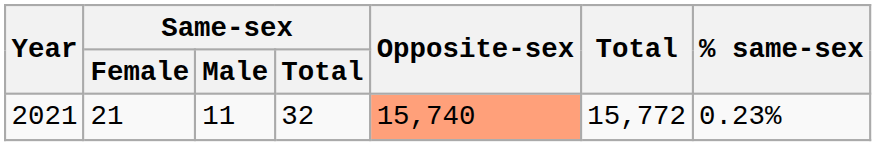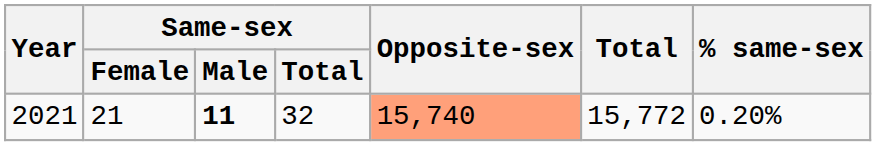 <table class="wikitable">
 <tr>
 <th rowspan=2>Year</th>
 <th colspan=3>Same-sex</th>
 <th rowspan=2>Opposite-sex</th>
 <th rowspan=2>Total</th>
 <th rowspan=2>% same-sex</th>
 </tr>
 <tr>
 <th>Female</th>
 <th>Male</th>
 <th>Total</th>
 </tr>
 <tr>
 <td>2021</td>
 <td>21</td>
-<td>11</td>
+<td><strong>11</strong></td>
 <td>32</td>
 <td style="background: lightsalmon;">15,740</td>
 <td>15,772</td>
-<td>0.23%</td>
+<td>0.20%</td>
 </tr>
 </table>
